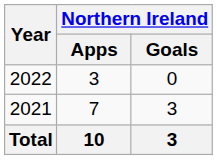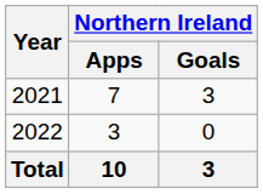 <table class="wikitable" style="text-align:center">
 <tr>
 <th rowspan=2>Year</th>
 <th colspan=2><a href='#'>Northern Ireland</a></th>
 </tr>
 <tr>
 <th>Apps</th>
 <th>Goals</th>
 </tr>
 <tr>
+<td>2021</td>
+<td>7</td>
+<td>3</td>
+</tr>
+<tr>
 <td>2022</td>
 <td>3</td>
 <td>0</td>
-</tr>
-<tr>
-<td>2021</td>
-<td>7</td>
-<td>3</td>
 </tr>
 <tr>
 <th>Total</th>
 <th>10</th>
 <th>3</th>
 </tr>
 </table>
